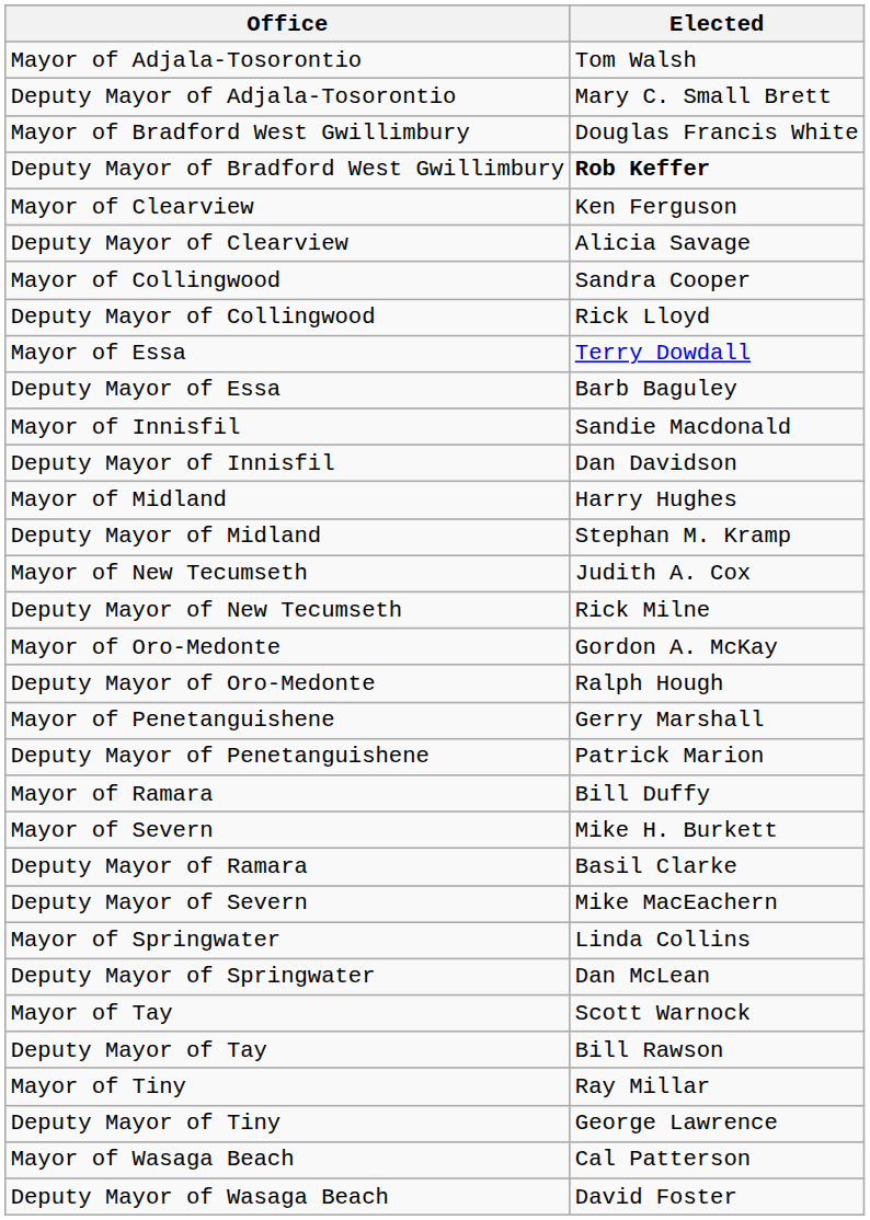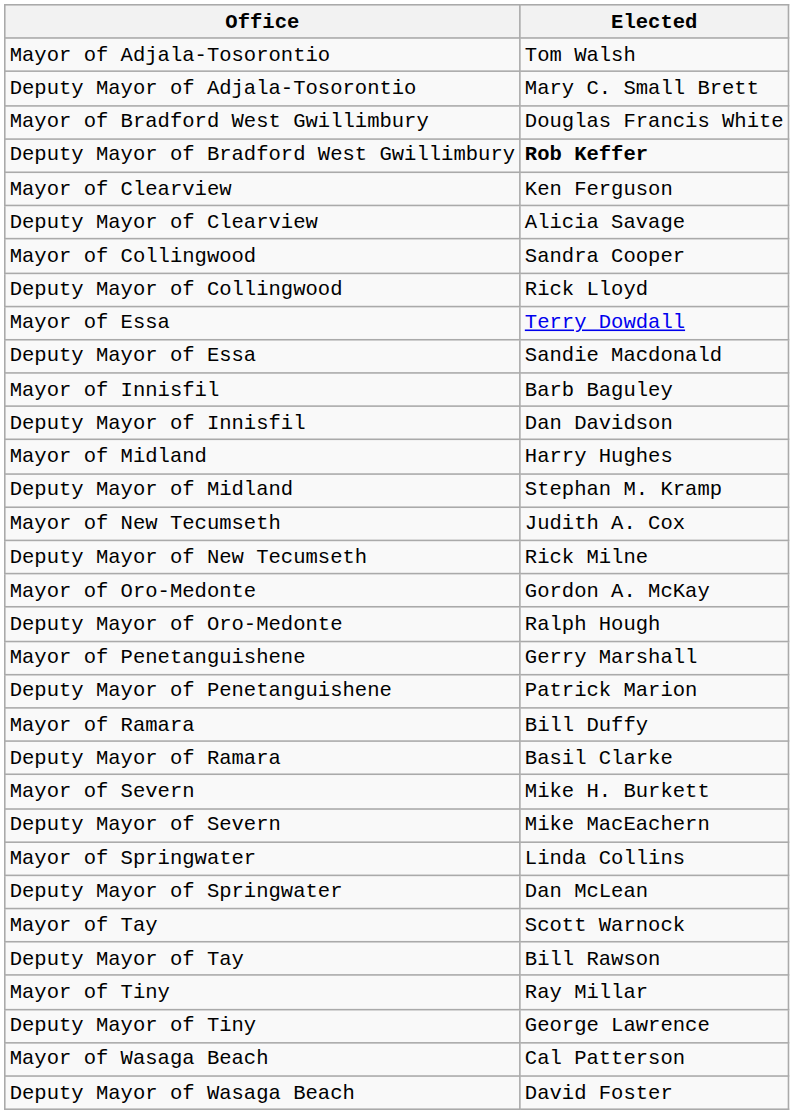 <table class="wikitable">
 <tr>
 <th>Office</th>
 <th>Elected</th>
 </tr>
 <tr>
 <td>Mayor of Adjala-Tosorontio</td>
 <td>Tom Walsh</td>
 </tr>
 <tr>
 <td>Deputy Mayor of Adjala-Tosorontio</td>
 <td>Mary C. Small Brett</td>
 </tr>
 <tr>
 <td>Mayor of Bradford West Gwillimbury</td>
 <td>Douglas Francis White</td>
 </tr>
 <tr>
 <td>Deputy Mayor of Bradford West Gwillimbury</td>
 <td><strong>Rob Keffer</strong></td>
 </tr>
 <tr>
 <td>Mayor of Clearview</td>
 <td>Ken Ferguson</td>
 </tr>
 <tr>
 <td>Deputy Mayor of Clearview</td>
 <td>Alicia Savage</td>
 </tr>
 <tr>
 <td>Mayor of Collingwood</td>
 <td>Sandra Cooper</td>
 </tr>
 <tr>
 <td>Deputy Mayor of Collingwood</td>
 <td>Rick Lloyd</td>
 </tr>
 <tr>
 <td>Mayor of Essa</td>
 <td><a href='#'>Terry Dowdall</a></td>
 </tr>
 <tr>
 <td>Deputy Mayor of Essa</td>
-<td>Barb Baguley</td>
+<td>Sandie Macdonald</td>
 </tr>
 <tr>
 <td>Mayor of Innisfil</td>
-<td>Sandie Macdonald</td>
+<td>Barb Baguley</td>
 </tr>
 <tr>
 <td>Deputy Mayor of Innisfil</td>
 <td>Dan Davidson</td>
 </tr>
 <tr>
 <td>Mayor of Midland</td>
 <td>Harry Hughes</td>
 </tr>
 <tr>
 <td>Deputy Mayor of Midland</td>
 <td>Stephan M. Kramp</td>
 </tr>
 <tr>
 <td>Mayor of New Tecumseth</td>
 <td>Judith A. Cox</td>
 </tr>
 <tr>
 <td>Deputy Mayor of New Tecumseth</td>
 <td>Rick Milne</td>
 </tr>
 <tr>
 <td>Mayor of Oro-Medonte</td>
 <td>Gordon A. McKay</td>
 </tr>
 <tr>
 <td>Deputy Mayor of Oro-Medonte</td>
 <td>Ralph Hough</td>
 </tr>
 <tr>
 <td>Mayor of Penetanguishene</td>
 <td>Gerry Marshall</td>
 </tr>
 <tr>
 <td>Deputy Mayor of Penetanguishene</td>
 <td>Patrick Marion</td>
 </tr>
 <tr>
 <td>Mayor of Ramara</td>
 <td>Bill Duffy</td>
 </tr>
 <tr>
+<td>Deputy Mayor of Ramara</td>
+<td>Basil Clarke</td>
+</tr>
+<tr>
 <td>Mayor of Severn</td>
 <td>Mike H. Burkett</td>
-</tr>
-<tr>
-<td>Deputy Mayor of Ramara</td>
-<td>Basil Clarke</td>
 </tr>
 <tr>
 <td>Deputy Mayor of Severn</td>
 <td>Mike MacEachern</td>
 </tr>
 <tr>
 <td>Mayor of Springwater</td>
 <td>Linda Collins</td>
 </tr>
 <tr>
 <td>Deputy Mayor of Springwater</td>
 <td>Dan McLean</td>
 </tr>
 <tr>
 <td>Mayor of Tay</td>
 <td>Scott Warnock</td>
 </tr>
 <tr>
 <td>Deputy Mayor of Tay</td>
 <td>Bill Rawson</td>
 </tr>
 <tr>
 <td>Mayor of Tiny</td>
 <td>Ray Millar</td>
 </tr>
 <tr>
 <td>Deputy Mayor of Tiny</td>
 <td>George Lawrence</td>
 </tr>
 <tr>
 <td>Mayor of Wasaga Beach</td>
 <td>Cal Patterson</td>
 </tr>
 <tr>
 <td>Deputy Mayor of Wasaga Beach</td>
 <td>David Foster</td>
 </tr>
 </table>
